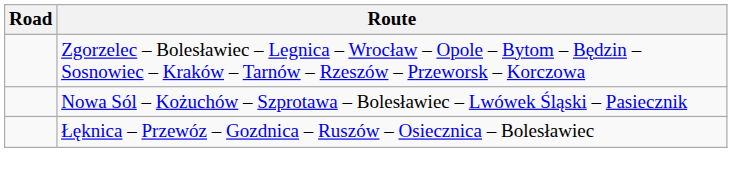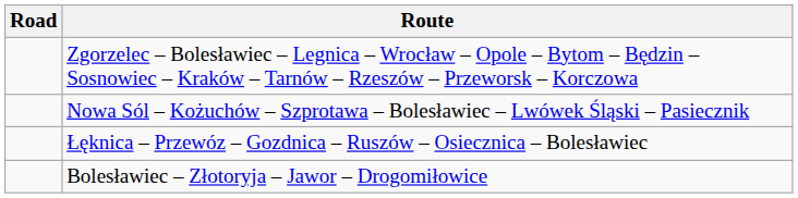 <table class="wikitable">
 <tr>
 <th>Road</th>
 <th>Route</th>
 </tr>
 <tr>
 <td></td>
 <td> <a href='#'>Zgorzelec</a> – Bolesławiec – <a href='#'>Legnica</a> – <a href='#'>Wrocław</a> – <a href='#'>Opole</a> – <a href='#'>Bytom</a> – <a href='#'>Będzin</a> – <a href='#'>Sosnowiec</a> – <a href='#'>Kraków</a> – <a href='#'>Tarnów</a> – <a href='#'>Rzeszów</a> – <a href='#'>Przeworsk</a> – <a href='#'>Korczowa</a></td>
 </tr>
 <tr>
 <td></td>
 <td> <a href='#'>Nowa Sól</a> – <a href='#'>Kożuchów</a> – <a href='#'>Szprotawa</a> – Bolesławiec – <a href='#'>Lwówek Śląski</a> – <a href='#'>Pasiecznik</a> </td>
 </tr>
 <tr>
 <td></td>
 <td><a href='#'>Łęknica</a> – <a href='#'>Przewóz</a> – <a href='#'>Gozdnica</a> – <a href='#'>Ruszów</a> – <a href='#'>Osiecznica</a> – Bolesławiec </td>
 </tr>
+<tr>
+<td></td>
+<td> Bolesławiec – <a href='#'>Złotoryja</a> – <a href='#'>Jawor</a> – <a href='#'>Drogomiłowice</a> </td>
+</tr>
 </table>
